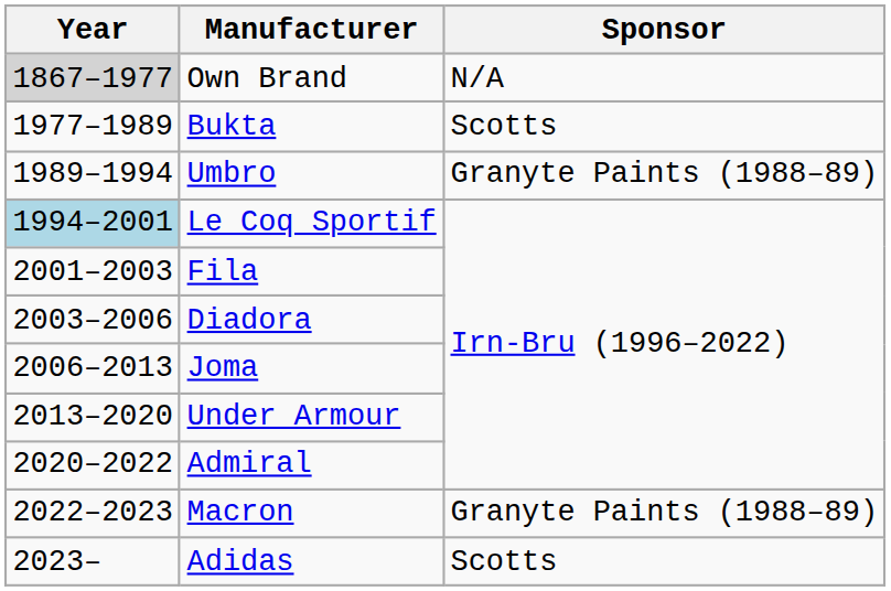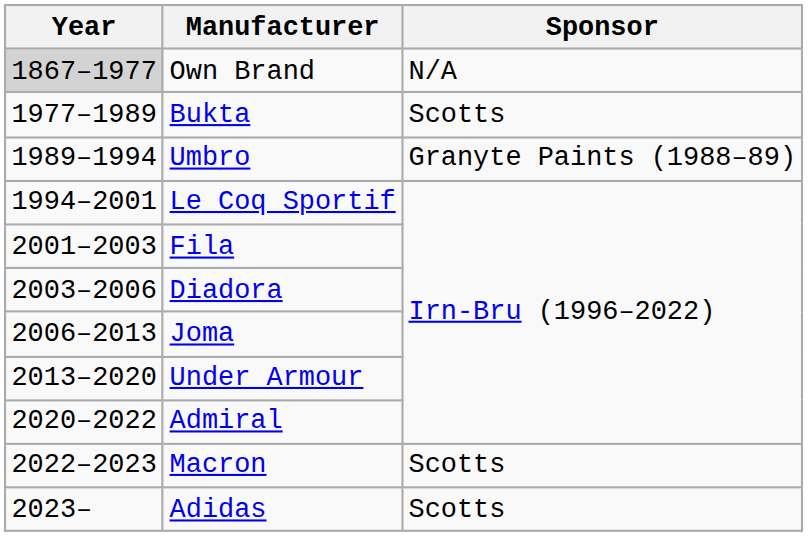 <table class="wikitable">
 <tr>
 <th>Year</th>
 <th>Manufacturer</th>
 <th>Sponsor</th>
 </tr>
 <tr>
 <td style="background: lightgrey;">1867–1977</td>
 <td>Own Brand</td>
 <td>N/A</td>
 </tr>
 <tr>
 <td>1977–1989</td>
 <td><a href='#'>Bukta</a></td>
 <td>Scotts</td>
 </tr>
 <tr>
 <td>1989–1994</td>
 <td><a href='#'>Umbro</a></td>
 <td>Granyte Paints (1988–89)</td>
 </tr>
 <tr>
-<td style="background: lightblue;">1994–2001</td>
+<td>1994–2001</td>
 <td><a href='#'>Le Coq Sportif</a></td>
 <td rowspan=6><a href='#'>Irn-Bru</a> (1996–2022)</td>
 </tr>
 <tr>
 <td>2001–2003</td>
 <td><a href='#'>Fila</a></td>
 </tr>
 <tr>
 <td>2003–2006</td>
 <td><a href='#'>Diadora</a></td>
 </tr>
 <tr>
 <td>2006–2013</td>
 <td><a href='#'>Joma</a></td>
 </tr>
 <tr>
 <td>2013–2020</td>
 <td><a href='#'>Under Armour</a></td>
 </tr>
 <tr>
 <td>2020–2022</td>
 <td><a href='#'>Admiral</a></td>
 </tr>
 <tr>
 <td>2022–2023</td>
 <td><a href='#'>Macron</a></td>
-<td>Granyte Paints (1988–89)</td>
+<td>Scotts</td>
 </tr>
 <tr>
 <td>2023–</td>
 <td><a href='#'>Adidas</a></td>
 <td>Scotts</td>
 </tr>
 </table>
